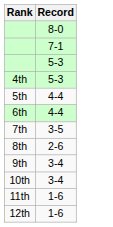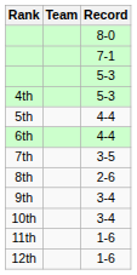 <table class=wikitable style="text-align:center;">
 <tr>
 <th>Rank</th>
+<th>Team</th>
 <th>Record</th>
 </tr>
 <tr bgcolor=#ccffcc>
 <td></td>
+<td align=left></td>
 <td>8-0</td>
 </tr>
 <tr bgcolor=#ccffcc>
 <td></td>
+<td align=left></td>
 <td>7-1</td>
 </tr>
 <tr bgcolor=#ccffcc>
 <td></td>
+<td align=left></td>
 <td>5-3</td>
 </tr>
 <tr bgcolor=#ccffcc>
 <td>4th</td>
+<td align=left></td>
 <td>5-3</td>
 </tr>
 <tr>
 <td>5th</td>
+<td align=left></td>
 <td>4-4</td>
 </tr>
 <tr bgcolor=#ccffcc>
 <td>6th</td>
+<td align=left></td>
 <td>4-4</td>
 </tr>
 <tr>
 <td>7th</td>
+<td align=left></td>
 <td>3-5</td>
 </tr>
 <tr>
 <td>8th</td>
+<td align=left></td>
 <td>2-6</td>
 </tr>
 <tr>
 <td>9th</td>
+<td align=left></td>
 <td>3-4</td>
 </tr>
 <tr>
 <td>10th</td>
+<td align=left></td>
 <td>3-4</td>
 </tr>
 <tr>
 <td>11th</td>
+<td align=left></td>
 <td>1-6</td>
 </tr>
 <tr>
 <td>12th</td>
+<td align=left></td>
 <td>1-6</td>
 </tr>
 </table>
